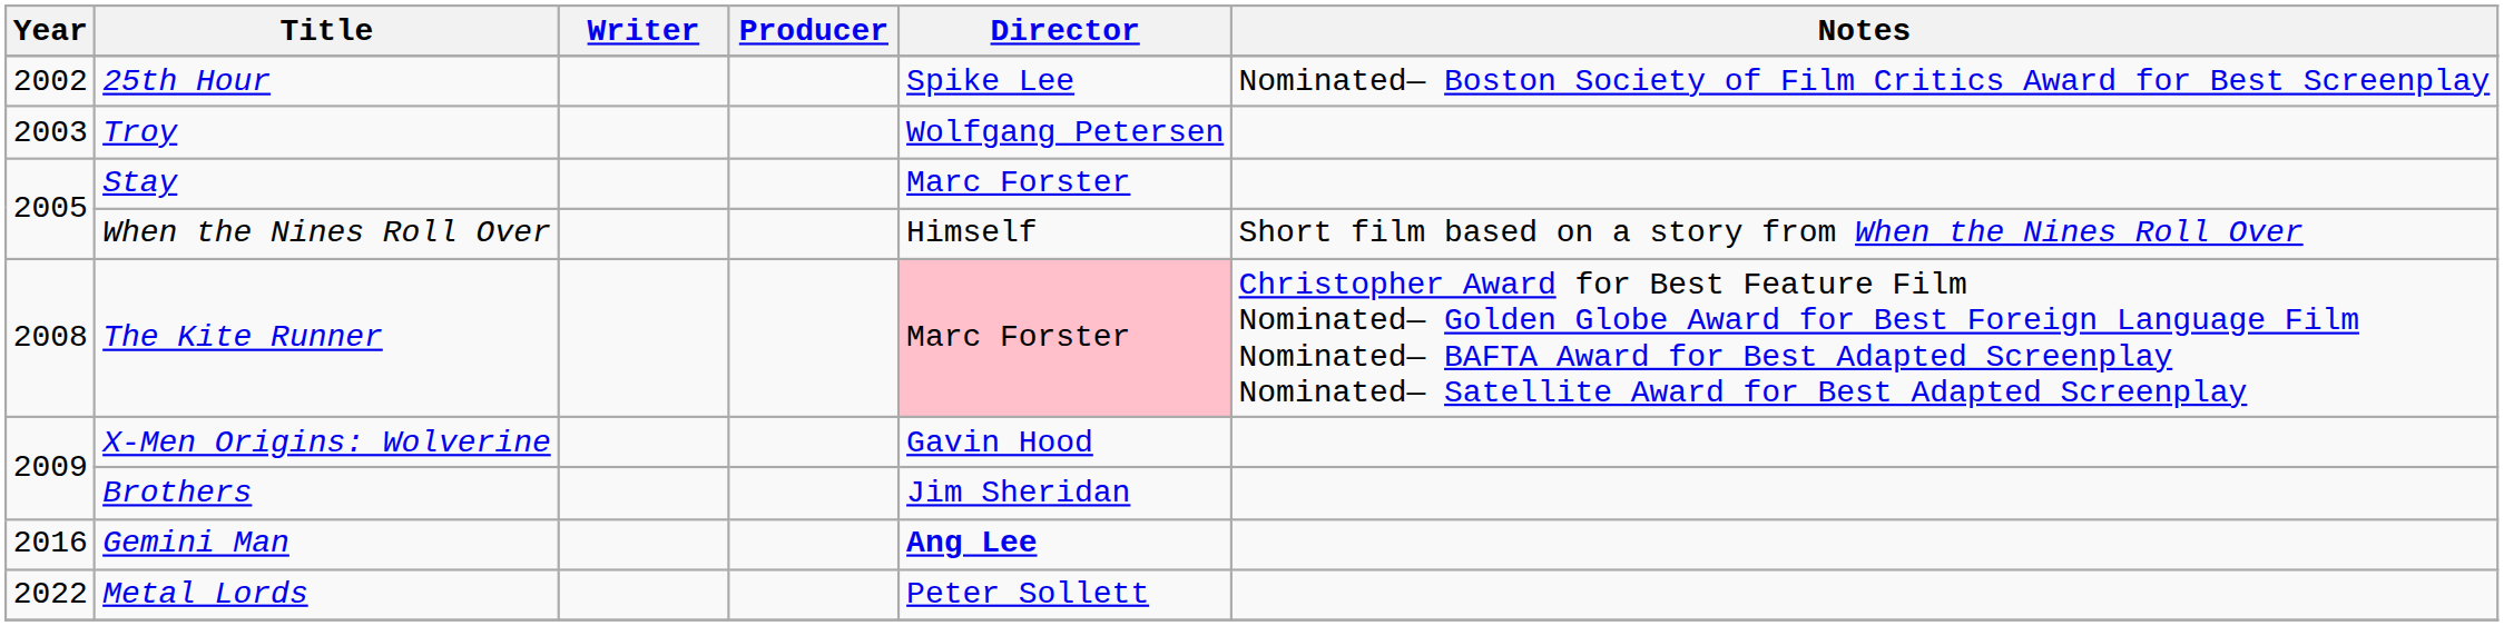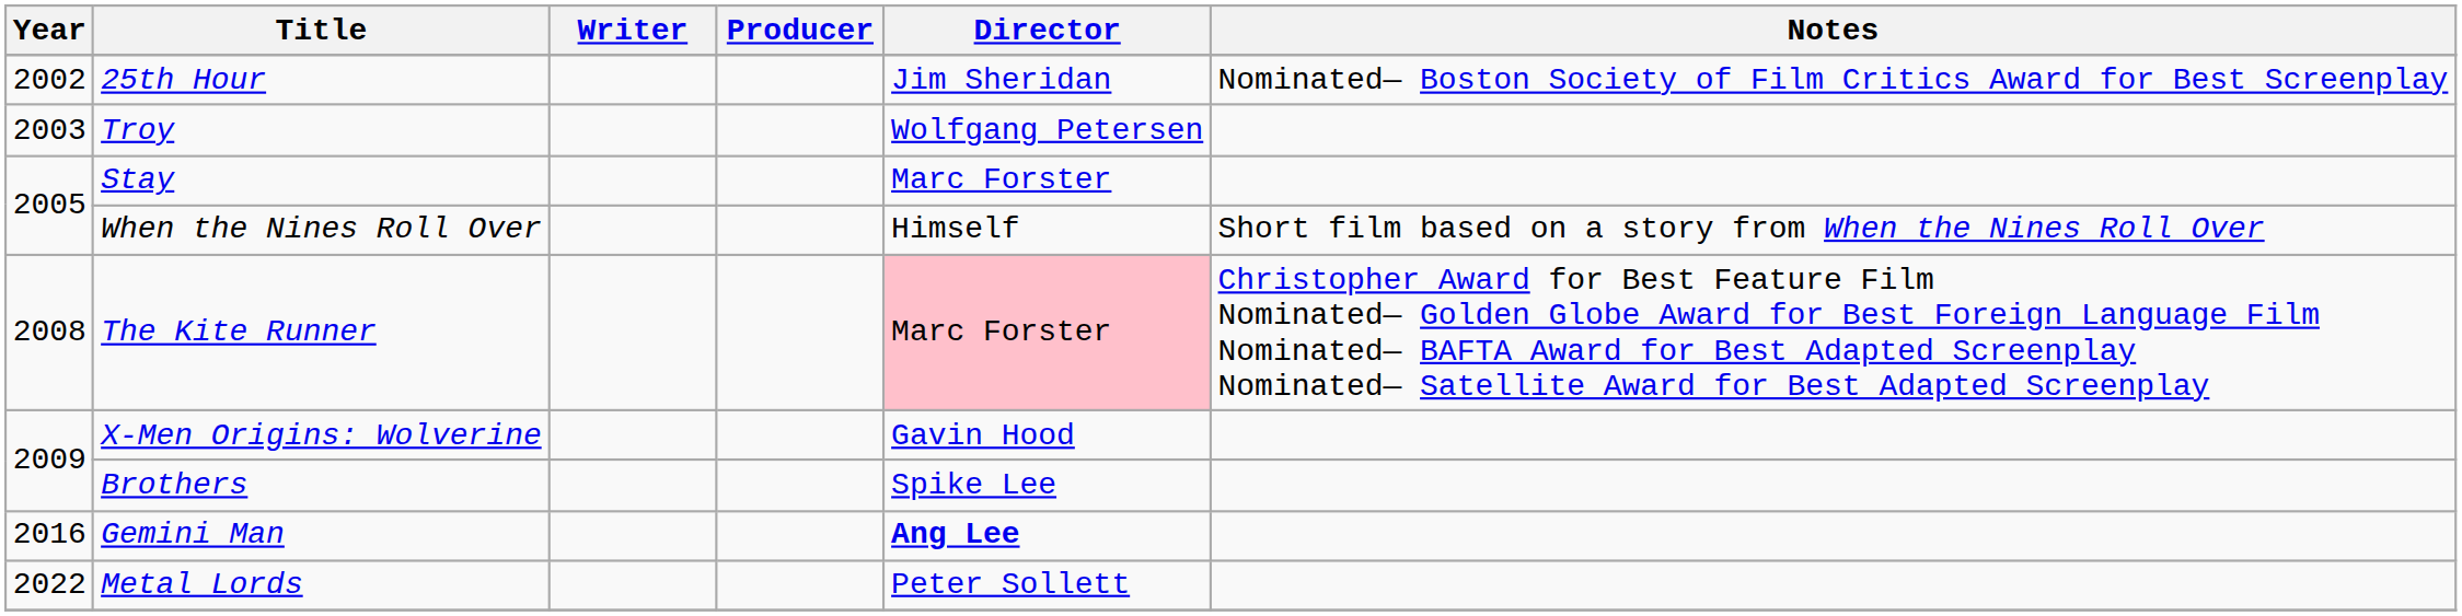 <table class="wikitable">
 <tr>
 <th>Year</th>
 <th>Title</th>
 <th width="65"><a href='#'>Writer</a></th>
 <th width="65"><a href='#'>Producer</a></th>
 <th><a href='#'>Director</a></th>
 <th>Notes</th>
 </tr>
 <tr>
 </tr>
 <tr>
 <td>2002</td>
 <td style="text-align:left"><em><a href='#'>25th Hour</a></em></td>
 <td></td>
 <td></td>
-<td><a href='#'>Spike Lee</a></td>
+<td><a href='#'>Jim Sheridan</a></td>
 <td style="text-align:left">Nominated— <a href='#'>Boston Society of Film Critics Award for Best Screenplay</a></td>
 </tr>
 <tr>
 <td>2003</td>
 <td style="text-align:left"><em><a href='#'>Troy</a></em></td>
 <td></td>
 <td></td>
 <td><a href='#'>Wolfgang Petersen</a></td>
 <td style="text-align:left"></td>
 </tr>
 <tr>
 <td rowspan="2">2005</td>
 <td style="text-align:left"><em><a href='#'>Stay</a></em></td>
 <td></td>
 <td></td>
 <td><a href='#'>Marc Forster</a></td>
 <td style="text-align:left"></td>
 </tr>
 <tr>
 <td style="text-align:left"><em>When the Nines Roll Over</em></td>
 <td></td>
 <td></td>
 <td>Himself</td>
 <td style="text-align:left">Short film based on a story from <em><a href='#'>When the Nines Roll Over</a></em></td>
 </tr>
 <tr>
 <td>2008</td>
 <td style="text-align:left"><em><a href='#'>The Kite Runner</a></em></td>
 <td></td>
 <td></td>
 <td style="background: pink;">Marc Forster</td>
 <td style="text-align:left"><a href='#'>Christopher Award</a> for Best Feature Film<br>Nominated— <a href='#'>Golden Globe Award for Best Foreign Language Film</a><br>Nominated— <a href='#'>BAFTA Award for Best Adapted Screenplay</a><br>Nominated— <a href='#'>Satellite Award for Best Adapted Screenplay</a></td>
 </tr>
 <tr>
 <td rowspan="2">2009</td>
 <td style="text-align:left"><em><a href='#'>X-Men Origins: Wolverine</a></em></td>
 <td></td>
 <td></td>
 <td><a href='#'>Gavin Hood</a></td>
 <td></td>
 </tr>
 <tr>
 <td style="text-align:left"><em><a href='#'>Brothers</a></em></td>
 <td></td>
 <td></td>
-<td><a href='#'>Jim Sheridan</a></td>
+<td><a href='#'>Spike Lee</a></td>
 <td style="text-align:left"></td>
 </tr>
 <tr>
 <td>2016</td>
 <td style="text-align:left"><em><a href='#'>Gemini Man</a></em></td>
 <td></td>
 <td></td>
 <td><strong><a href='#'>Ang Lee</a></strong></td>
 <td></td>
 </tr>
 <tr>
 <td>2022</td>
 <td style="text-align:left"><em><a href='#'>Metal Lords</a></em></td>
 <td></td>
 <td></td>
 <td><a href='#'>Peter Sollett</a></td>
 <td></td>
 </tr>
 <tr>
 </tr>
 </table>
